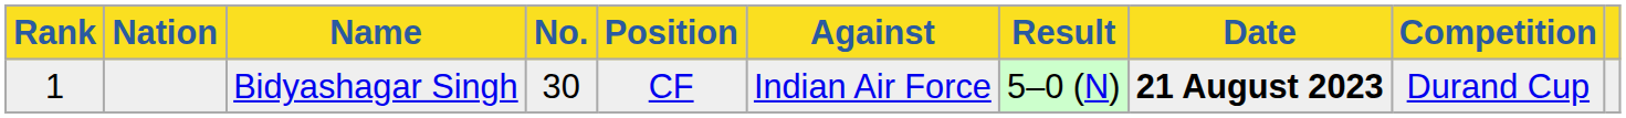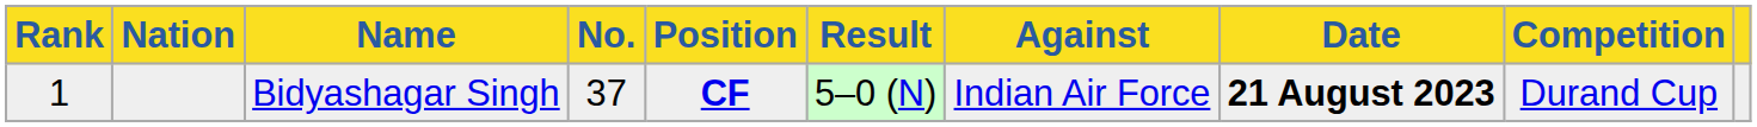 <table class="wikitable sortable" style="font-size: 95%; text-align: center;">
 <tr>
 <th style="background:#FADF20; color:#2A5AA1; text-align:center;">Rank</th>
 <th style="background:#FADF20; color:#2A5AA1; text-align:center;">Nation</th>
 <th style="background:#FADF20; color:#2A5AA1; text-align:center;">Name</th>
 <th style="background:#FADF20; color:#2A5AA1; text-align:center;">No.</th>
 <th style="background:#FADF20; color:#2A5AA1; text-align:center;">Position</th>
+<th style="background:#FADF20; color:#2A5AA1; text-align:center;">Result</th>
 <th style="background:#FADF20; color:#2A5AA1; text-align:center;">Against</th>
-<th style="background:#FADF20; color:#2A5AA1; text-align:center;">Result</th>
 <th style="background:#FADF20; color:#2A5AA1; text-align:center;">Date</th>
 <th style="background:#FADF20; color:#2A5AA1; text-align:center;">Competition</th>
 <th style="background:#FADF20; color:#2A5AA1; text-align:center;"></th>
 </tr>
 <tr bgcolor="#EFEFEF">
 <td>1</td>
 <td></td>
 <td style="text-align:left;"><a href='#'>Bidyashagar Singh</a></td>
-<td>30</td>
-<td><a href='#'>CF</a></td>
+<td>37</td>
+<td><strong><a href='#'>CF</a></strong></td>
+<td style="background:#CCFFCC;">5–0 (<a href='#'>N</a>)</td>
 <td> <a href='#'>Indian Air Force</a></td>
-<td style="background:#CCFFCC;">5–0 (<a href='#'>N</a>)</td>
 <td><strong>21 August 2023</strong></td>
 <td><a href='#'>Durand Cup</a></td>
 <td></td>
 </tr>
 </table>
